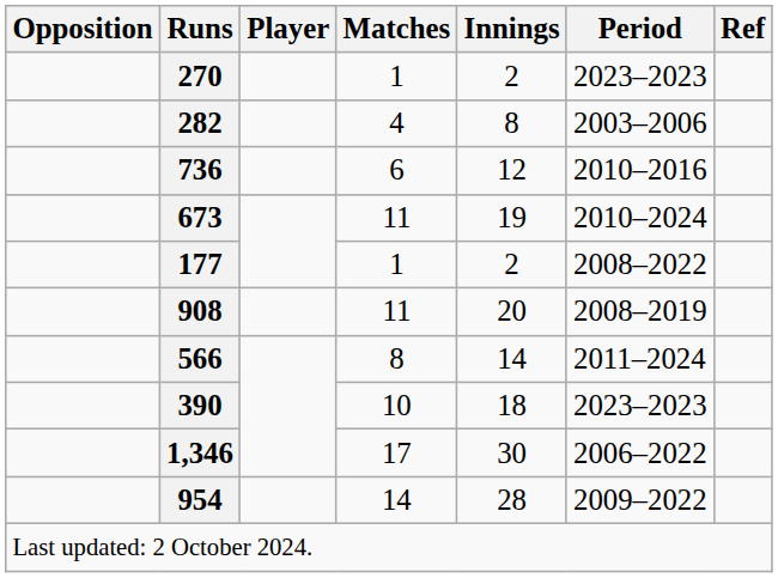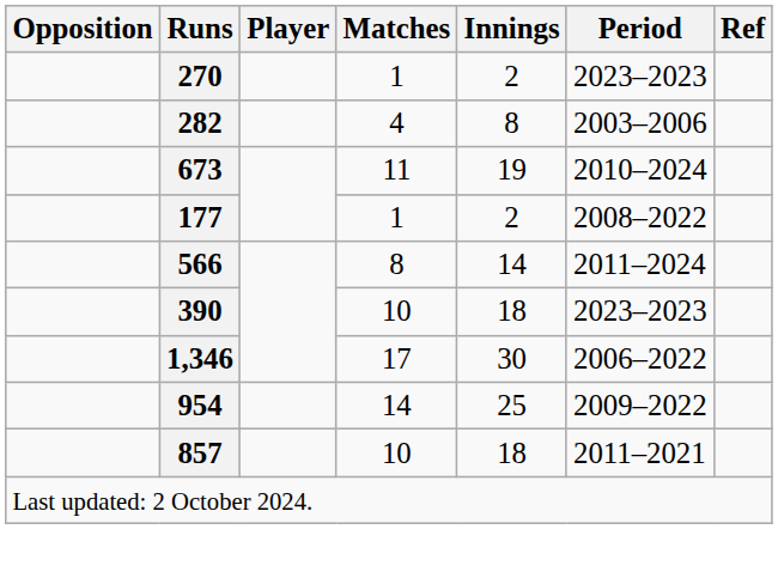 <table class="wikitable plainrowheaders sortable">
 <tr>
 <th scope=col>Opposition</th>
 <th scope=col>Runs</th>
 <th scope=col>Player</th>
 <th scope=col>Matches</th>
 <th scope=col>Innings</th>
 <th scope=col>Period</th>
 <th scope=col>Ref</th>
 </tr>
 <tr>
 <td></td>
 <th scope=row style="text-align:center;">270</th>
 <td></td>
 <td align=center>1</td>
 <td align=center>2</td>
 <td>2023–2023</td>
 <td></td>
 </tr>
 <tr>
 <td></td>
 <th scope=row style="text-align:center;">282</th>
 <td></td>
 <td align=center>4</td>
 <td align=center>8</td>
 <td>2003–2006</td>
 <td></td>
 </tr>
 <tr>
 <td></td>
-<th scope=row style="text-align:center;">736</th>
-<td></td>
-<td align=center>6</td>
-<td align=center>12</td>
-<td>2010–2016</td>
-<td></td>
-</tr>
-<tr>
-<td></td>
 <th scope=row style="text-align:center;">673</th>
 <td rowspan=2></td>
 <td align=center>11</td>
 <td align=center>19</td>
 <td>2010–2024</td>
 <td></td>
 </tr>
 <tr>
 <td></td>
 <th scope=row style="text-align:center;">177</th>
 <td align=center>1</td>
 <td align=center>2</td>
 <td>2008–2022</td>
-<td></td>
-</tr>
-<tr>
-<td></td>
-<th scope=row style="text-align:center;">908</th>
-<td></td>
-<td align=center>11</td>
-<td align=center>20</td>
-<td>2008–2019</td>
 <td></td>
 </tr>
 <tr>
 <td></td>
 <th scope=row style="text-align:center;">566</th>
 <td rowspan=3></td>
 <td align=center>8</td>
 <td align=center>14</td>
 <td>2011–2024</td>
 <td></td>
 </tr>
 <tr>
 <td></td>
 <th scope=row style="text-align:center;">390</th>
 <td align=center>10</td>
 <td align=center>18</td>
 <td>2023–2023</td>
 <td></td>
 </tr>
 <tr>
 <td></td>
 <th scope=row style="text-align:center;">1,346</th>
 <td align=center>17</td>
 <td align=center>30</td>
 <td>2006–2022</td>
 <td></td>
 </tr>
 <tr>
 <td></td>
 <th scope=row style="text-align:center;">954</th>
 <td></td>
 <td align=center>14</td>
-<td align=center>28</td>
+<td align=center>25</td>
 <td>2009–2022</td>
+<td></td>
+</tr>
+<tr>
+<td></td>
+<th scope=row style="text-align:center;">857</th>
+<td></td>
+<td align=center>10</td>
+<td align=center>18</td>
+<td>2011–2021</td>
 <td></td>
 </tr>
 <tr>
 <td colspan=7><small>Last updated: 2 October 2024.</small></td>
 </tr>
 </table>
